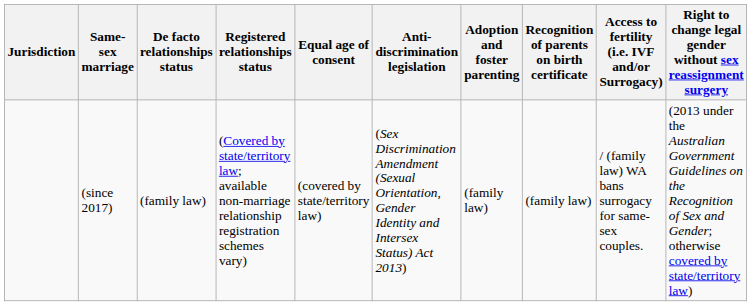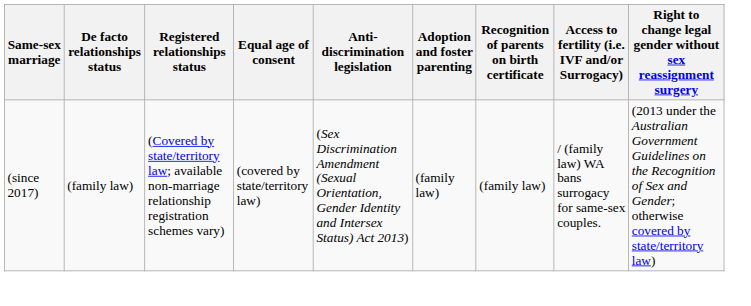 <table class=wikitable>
 <tr>
-<th>Jurisdiction</th>
 <th>Same-sex marriage</th>
 <th>De facto relationships status</th>
 <th>Registered relationships status</th>
 <th>Equal age of consent</th>
 <th>Anti-discrimination legislation</th>
 <th>Adoption and foster parenting</th>
 <th>Recognition of parents on birth certificate</th>
 <th>Access to fertility (i.e. IVF and/or Surrogacy)</th>
 <th>Right to change legal gender without <a href='#'>sex reassignment surgery</a></th>
 </tr>
 <tr>
-<td></td>
 <td> (since 2017)</td>
 <td> (family law)</td>
 <td> (<a href='#'>Covered by state/territory law</a>; available non-marriage relationship registration schemes vary)</td>
 <td> (covered by state/territory law)</td>
 <td> (<em>Sex Discrimination Amendment (Sexual Orientation, Gender Identity and Intersex Status) Act 2013</em>)</td>
 <td> (family law)</td>
 <td> (family law)</td>
 <td> /  (family law) WA bans surrogacy for same-sex couples.</td>
 <td> (2013 under the <em>Australian Government Guidelines on the Recognition of Sex and Gender</em>; otherwise <a href='#'>covered by state/territory law</a>)</td>
 </tr>
 </table>
